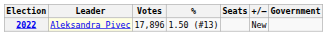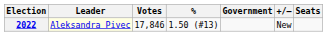 <table class=wikitable style="text-align: right;">
 <tr>
 <th>Election</th>
 <th>Leader</th>
 <th>Votes</th>
 <th>%</th>
+<th>Government</th>
+<th>+/–</th>
 <th>Seats</th>
-<th>+/–</th>
-<th>Government</th>
 </tr>
 <tr>
 <th><a href='#'>2022</a></th>
 <td align=left style="background: lightyellow;"><a href='#'>Aleksandra Pivec</a></td>
-<td>17,896</td>
+<td>17,846</td>
 <td>1.50 (#13)</td>
 <td></td>
 <td>New</td>
 <td></td>
 </tr>
 </table>
